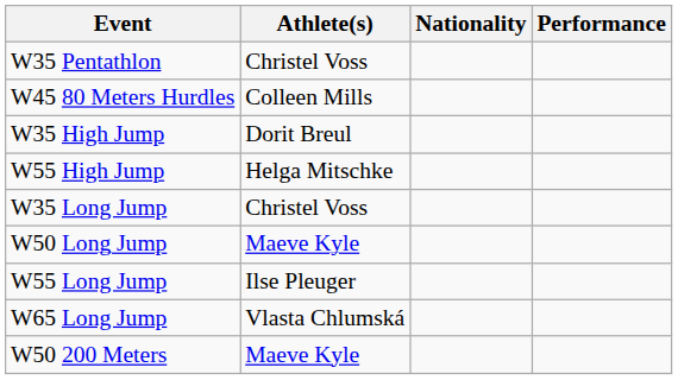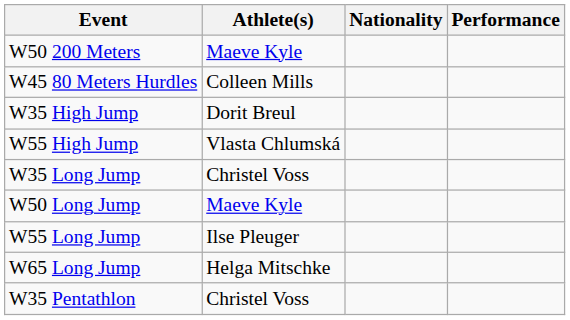 <table class="wikitable">
 <tr>
 <th>Event</th>
 <th>Athlete(s)</th>
 <th>Nationality</th>
 <th>Performance</th>
 </tr>
 <tr>
-<td>W35 <a href='#'>Pentathlon</a></td>
-<td>Christel Voss</td>
+<td>W50 <a href='#'>200 Meters</a></td>
+<td><a href='#'>Maeve Kyle</a></td>
 <td></td>
 <td></td>
 </tr>
 <tr>
 <td>W45 <a href='#'>80 Meters Hurdles</a></td>
 <td>Colleen Mills</td>
 <td></td>
 <td></td>
 </tr>
 <tr>
 <td>W35 <a href='#'>High Jump</a></td>
 <td>Dorit Breul</td>
 <td></td>
 <td></td>
 </tr>
 <tr>
 <td>W55 <a href='#'>High Jump</a></td>
-<td>Helga Mitschke</td>
+<td>Vlasta Chlumská</td>
 <td></td>
 <td></td>
 </tr>
 <tr>
 <td>W35 <a href='#'>Long Jump</a></td>
 <td>Christel Voss</td>
 <td></td>
 <td></td>
 </tr>
 <tr>
 <td>W50 <a href='#'>Long Jump</a></td>
 <td><a href='#'>Maeve Kyle</a></td>
 <td></td>
 <td></td>
 </tr>
 <tr>
 <td>W55 <a href='#'>Long Jump</a></td>
 <td>Ilse Pleuger</td>
 <td></td>
 <td></td>
 </tr>
 <tr>
 <td>W65 <a href='#'>Long Jump</a></td>
-<td>Vlasta Chlumská</td>
+<td>Helga Mitschke</td>
 <td></td>
 <td></td>
 </tr>
 <tr>
-<td>W50 <a href='#'>200 Meters</a></td>
-<td><a href='#'>Maeve Kyle</a></td>
+<td>W35 <a href='#'>Pentathlon</a></td>
+<td>Christel Voss</td>
 <td></td>
 <td></td>
 </tr>
 </table>
